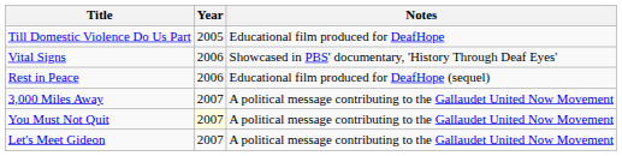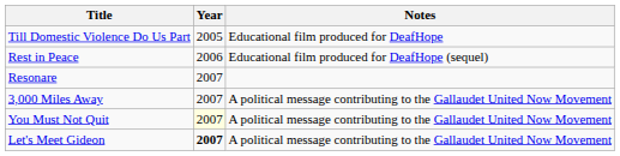 <table class="wikitable sortable">
 <tr>
 <th>Title</th>
 <th>Year</th>
 <th>Notes</th>
 </tr>
 <tr>
 <td><a href='#'>Till Domestic Violence Do Us Part</a></td>
 <td>2005</td>
 <td>Educational film produced for <a href='#'>DeafHope</a></td>
 </tr>
 <tr>
-<td><a href='#'>Vital Signs</a></td>
-<td>2006</td>
-<td>Showcased in <a href='#'>PBS</a>' documentary, 'History Through Deaf Eyes'</td>
-</tr>
-<tr>
 <td><a href='#'>Rest in Peace</a></td>
 <td>2006</td>
 <td>Educational film produced for <a href='#'>DeafHope</a> (sequel)</td>
+</tr>
+<tr>
+<td><a href='#'>Resonare</a></td>
+<td>2007</td>
+<td></td>
 </tr>
 <tr>
 <td><a href='#'>3,000 Miles Away</a></td>
 <td>2007</td>
 <td>A political message contributing to the <a href='#'>Gallaudet United Now Movement</a></td>
 </tr>
 <tr>
 <td><a href='#'>You Must Not Quit</a></td>
 <td style="background: lightyellow;">2007</td>
 <td>A political message contributing to the <a href='#'>Gallaudet United Now Movement</a></td>
 </tr>
 <tr>
 <td><a href='#'>Let's Meet Gideon</a></td>
-<td>2007</td>
+<td><strong>2007</strong></td>
 <td>A political message contributing to the <a href='#'>Gallaudet United Now Movement</a></td>
 </tr>
 </table>
